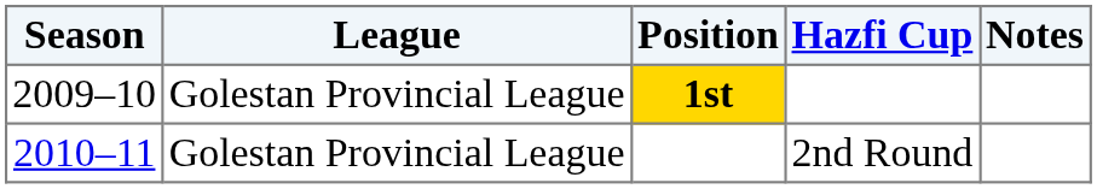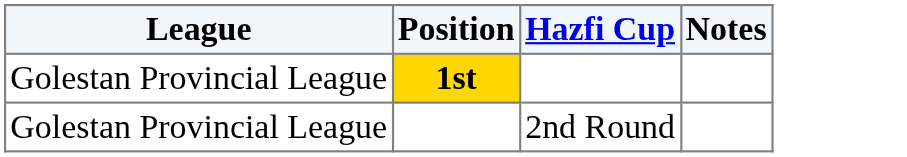 <table border="1" cellpadding="2" style="border-collapse:collapse; text-align:center; font-size:normal;">
 <tr style="background:#f0f6fa;">
-<th>Season</th>
 <th>League</th>
 <th>Position</th>
 <th><a href='#'>Hazfi Cup</a></th>
 <th>Notes</th>
 </tr>
 <tr>
-<td>2009–10</td>
 <td>Golestan Provincial League</td>
 <td bgcolor=gold><strong>1st</strong></td>
 <td></td>
 <td></td>
 </tr>
 <tr>
-<td><a href='#'>2010–11</a></td>
 <td>Golestan Provincial League</td>
 <td></td>
 <td>2nd Round</td>
 <td></td>
 </tr>
 </table>
